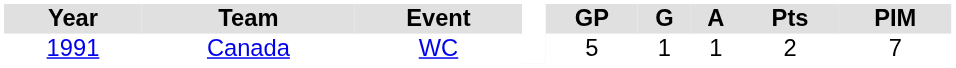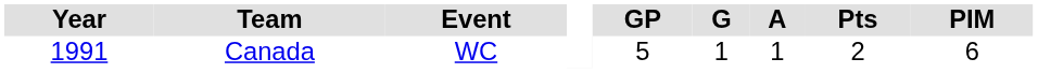 <table border="0" cellpadding="1" cellspacing="0" style="text-align:center; width:40em">
 <tr ALIGN="center" bgcolor="#e0e0e0">
 <th>Year</th>
 <th>Team</th>
 <th>Event</th>
 <th rowspan="99" bgcolor="#ffffff"> </th>
 <th>GP</th>
 <th>G</th>
 <th>A</th>
 <th>Pts</th>
 <th>PIM</th>
 </tr>
 <tr>
 <td><a href='#'>1991</a></td>
 <td><a href='#'>Canada</a></td>
 <td><a href='#'>WC</a></td>
 <td>5</td>
 <td>1</td>
 <td>1</td>
 <td>2</td>
-<td>7</td>
+<td>6</td>
 </tr>
 </table>
